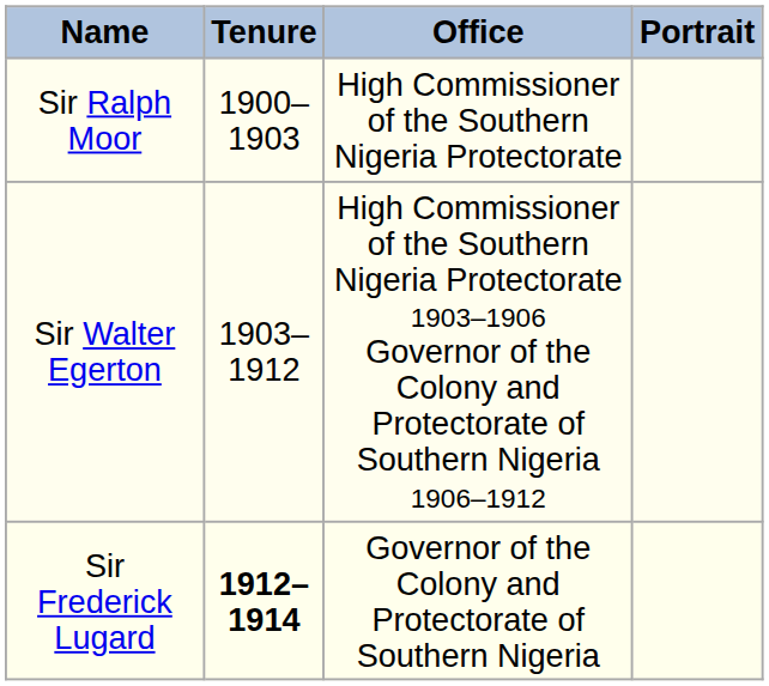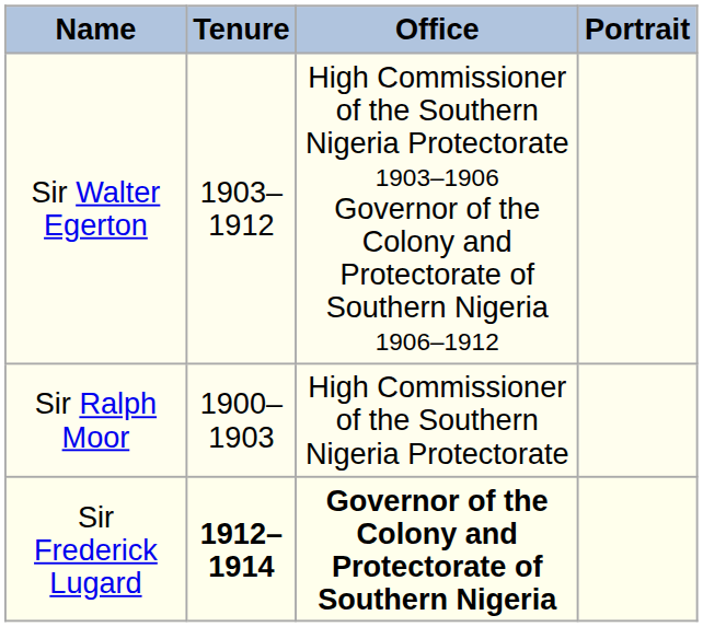 <table class="wikitable" style="font-size:90%; width:54%; float:left">
 <tr align=center>
 <th style="background:#b0c4de; width:28%;">Name</th>
 <th style="background:#b0c4de; width:12%;">Tenure</th>
 <th style="background:#b0c4de; width:44%;">Office</th>
 <th style="background:#b0c4de; width:16%;">Portrait</th>
 </tr>
 <tr style="background:#fffeee;">
+<td align=center>Sir <a href='#'>Walter Egerton</a></td>
+<td align=center>1903–1912</td>
+<td align=center>High Commissioner of the Southern Nigeria Protectorate<br><small>1903–1906</small><br>Governor of the Colony and Protectorate of Southern Nigeria<br><small>1906–1912</small></td>
+<td align=center></td>
+</tr>
+<tr style="background:#fffeee;">
 <td align=center>Sir <a href='#'>Ralph Moor</a></td>
 <td align=center>1900–1903</td>
 <td align=center>High Commissioner of the Southern Nigeria Protectorate</td>
 <td align=center></td>
 </tr>
-<tr style="background:#fffeee;">
-<td align=center>Sir <a href='#'>Walter Egerton</a></td>
-<td align=center>1903–1912</td>
-<td align=center>High Commissioner of the Southern Nigeria Protectorate<br><small>1903–1906</small><br>Governor of the Colony and Protectorate of Southern Nigeria<br><small>1906–1912</small></td>
-<td align=center></td>
-</tr>
 <tr style="background:#ffffec;">
 <td align=center>Sir <a href='#'>Frederick Lugard</a></td>
 <td align=center><strong>1912–1914</strong></td>
-<td align=center>Governor of the Colony and Protectorate of Southern Nigeria</td>
+<td align=center><strong>Governor of the Colony and Protectorate of Southern Nigeria</strong></td>
 <td align=center></td>
 </tr>
 </table>
